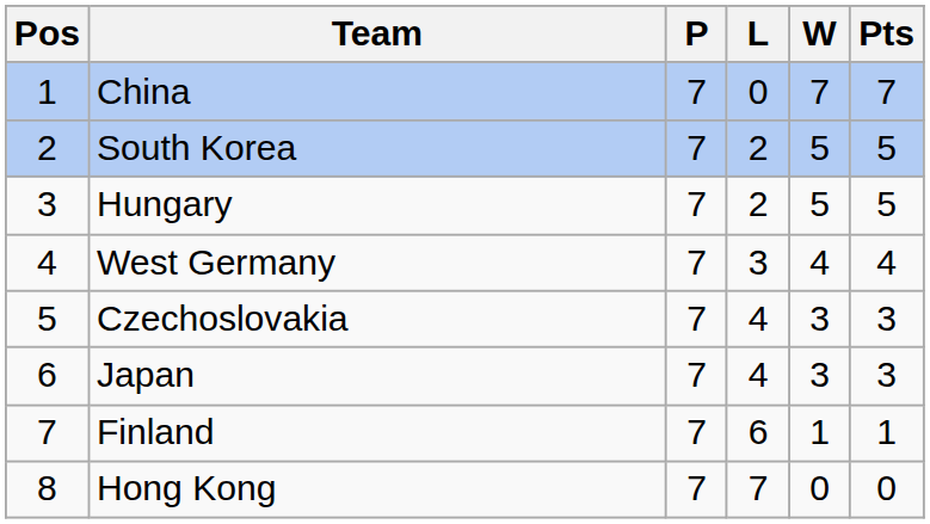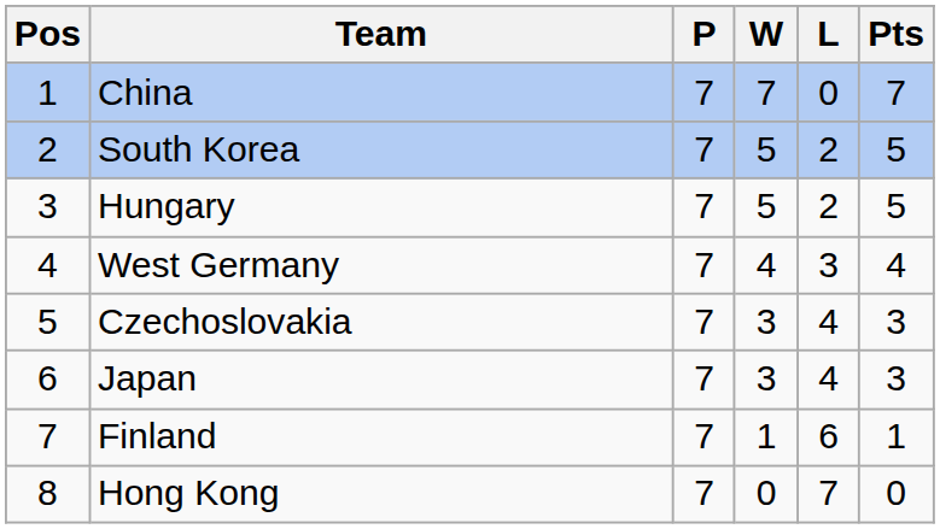 <table class="wikitable" style="font-size: 100%">
 <tr>
 <th width=15>Pos</th>
 <th width=250>Team</th>
 <th width=20>P</th>
+<th width=20>W</th>
 <th width=20>L</th>
-<th width=20>W</th>
 <th width=20>Pts</th>
 </tr>
 <tr align=center style="background: #b2ccf4;">
 <td>1</td>
 <td align="left"> China</td>
 <td>7</td>
+<td>7</td>
 <td>0</td>
-<td>7</td>
 <td>7</td>
 </tr>
 <tr align=center style="background: #b2ccf4;">
 <td>2</td>
 <td align="left"> South Korea</td>
 <td>7</td>
+<td>5</td>
 <td>2</td>
-<td>5</td>
 <td>5</td>
 </tr>
 <tr align=center>
 <td>3</td>
 <td align="left"> Hungary</td>
 <td>7</td>
+<td>5</td>
 <td>2</td>
-<td>5</td>
 <td>5</td>
 </tr>
 <tr align=center>
 <td>4</td>
 <td align="left"> West Germany</td>
 <td>7</td>
+<td>4</td>
 <td>3</td>
-<td>4</td>
 <td>4</td>
 </tr>
 <tr align=center>
 <td>5</td>
 <td align="left"> Czechoslovakia</td>
 <td>7</td>
+<td>3</td>
 <td>4</td>
-<td>3</td>
 <td>3</td>
 </tr>
 <tr align=center>
 <td>6</td>
 <td align="left"> Japan</td>
 <td>7</td>
+<td>3</td>
 <td>4</td>
-<td>3</td>
 <td>3</td>
 </tr>
 <tr align=center>
 <td>7</td>
 <td align="left"> Finland</td>
 <td>7</td>
+<td>1</td>
 <td>6</td>
-<td>1</td>
 <td>1</td>
 </tr>
 <tr align=center>
 <td>8</td>
 <td align="left"> Hong Kong</td>
 <td>7</td>
+<td>0</td>
 <td>7</td>
-<td>0</td>
 <td>0</td>
 </tr>
 </table>
